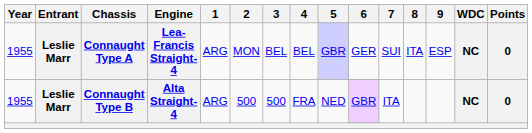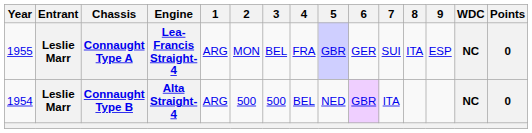 <table class="wikitable" style="text-align:center; font-size:90%">
 <tr>
 <th>Year</th>
 <th>Entrant</th>
 <th>Chassis</th>
 <th>Engine</th>
 <th>1</th>
 <th>2</th>
 <th>3</th>
 <th>4</th>
 <th>5</th>
 <th>6</th>
 <th>7</th>
 <th>8</th>
 <th>9</th>
 <th>WDC</th>
 <th>Points</th>
 </tr>
 <tr>
 <td><a href='#'>1955</a></td>
 <th>Leslie Marr</th>
 <th><a href='#'>Connaught</a> <a href='#'>Type A</a></th>
 <th><a href='#'>Lea-Francis</a> <a href='#'>Straight-4</a></th>
 <td><a href='#'>ARG</a></td>
 <td><a href='#'>MON</a></td>
 <td><a href='#'>BEL</a></td>
-<td><a href='#'>BEL</a></td>
+<td><a href='#'>FRA</a></td>
 <td style="background:#CFCFFF;"><a href='#'>GBR</a><br></td>
 <td><a href='#'>GER</a></td>
 <td><a href='#'>SUI</a></td>
 <td><a href='#'>ITA</a></td>
 <td><a href='#'>ESP</a></td>
 <th>NC</th>
 <th>0</th>
 </tr>
 <tr>
-<td><a href='#'>1955</a></td>
+<td><a href='#'>1954</a></td>
 <th>Leslie Marr</th>
 <th><a href='#'>Connaught</a> <a href='#'>Type B</a></th>
 <th><a href='#'>Alta</a> <a href='#'>Straight-4</a></th>
 <td><a href='#'>ARG</a></td>
 <td><a href='#'>500</a></td>
 <td><a href='#'>500</a></td>
-<td><a href='#'>FRA</a></td>
+<td><a href='#'>BEL</a></td>
 <td><a href='#'>NED</a></td>
 <td style="background:#EFCFFF;"><a href='#'>GBR</a><br></td>
 <td><a href='#'>ITA</a></td>
 <td></td>
 <td></td>
 <th>NC</th>
 <th>0</th>
 </tr>
 <tr>
 <th colspan="15"></th>
 </tr>
 </table>
